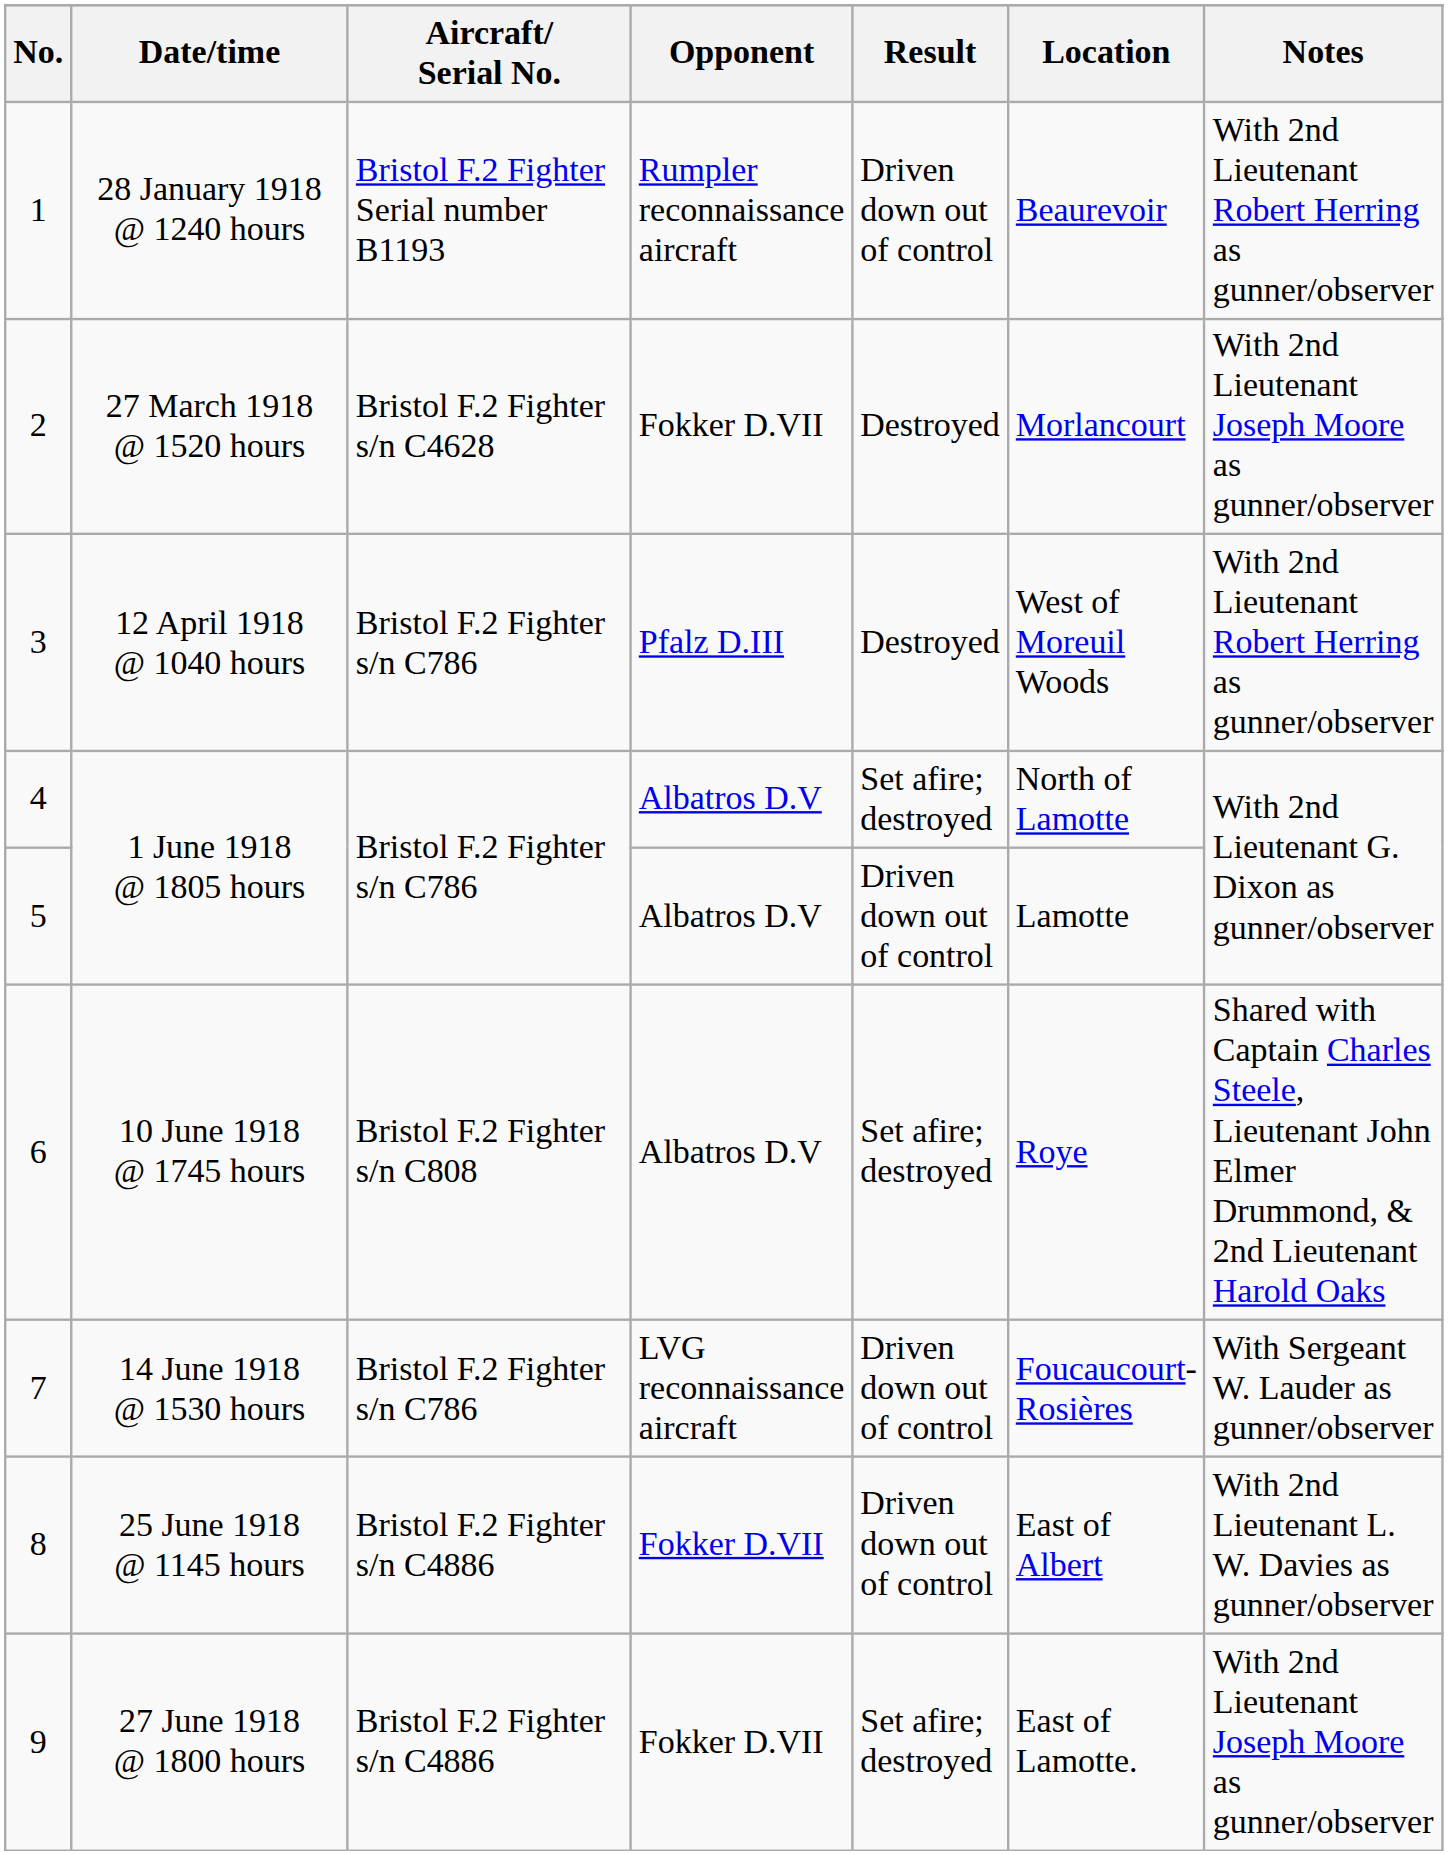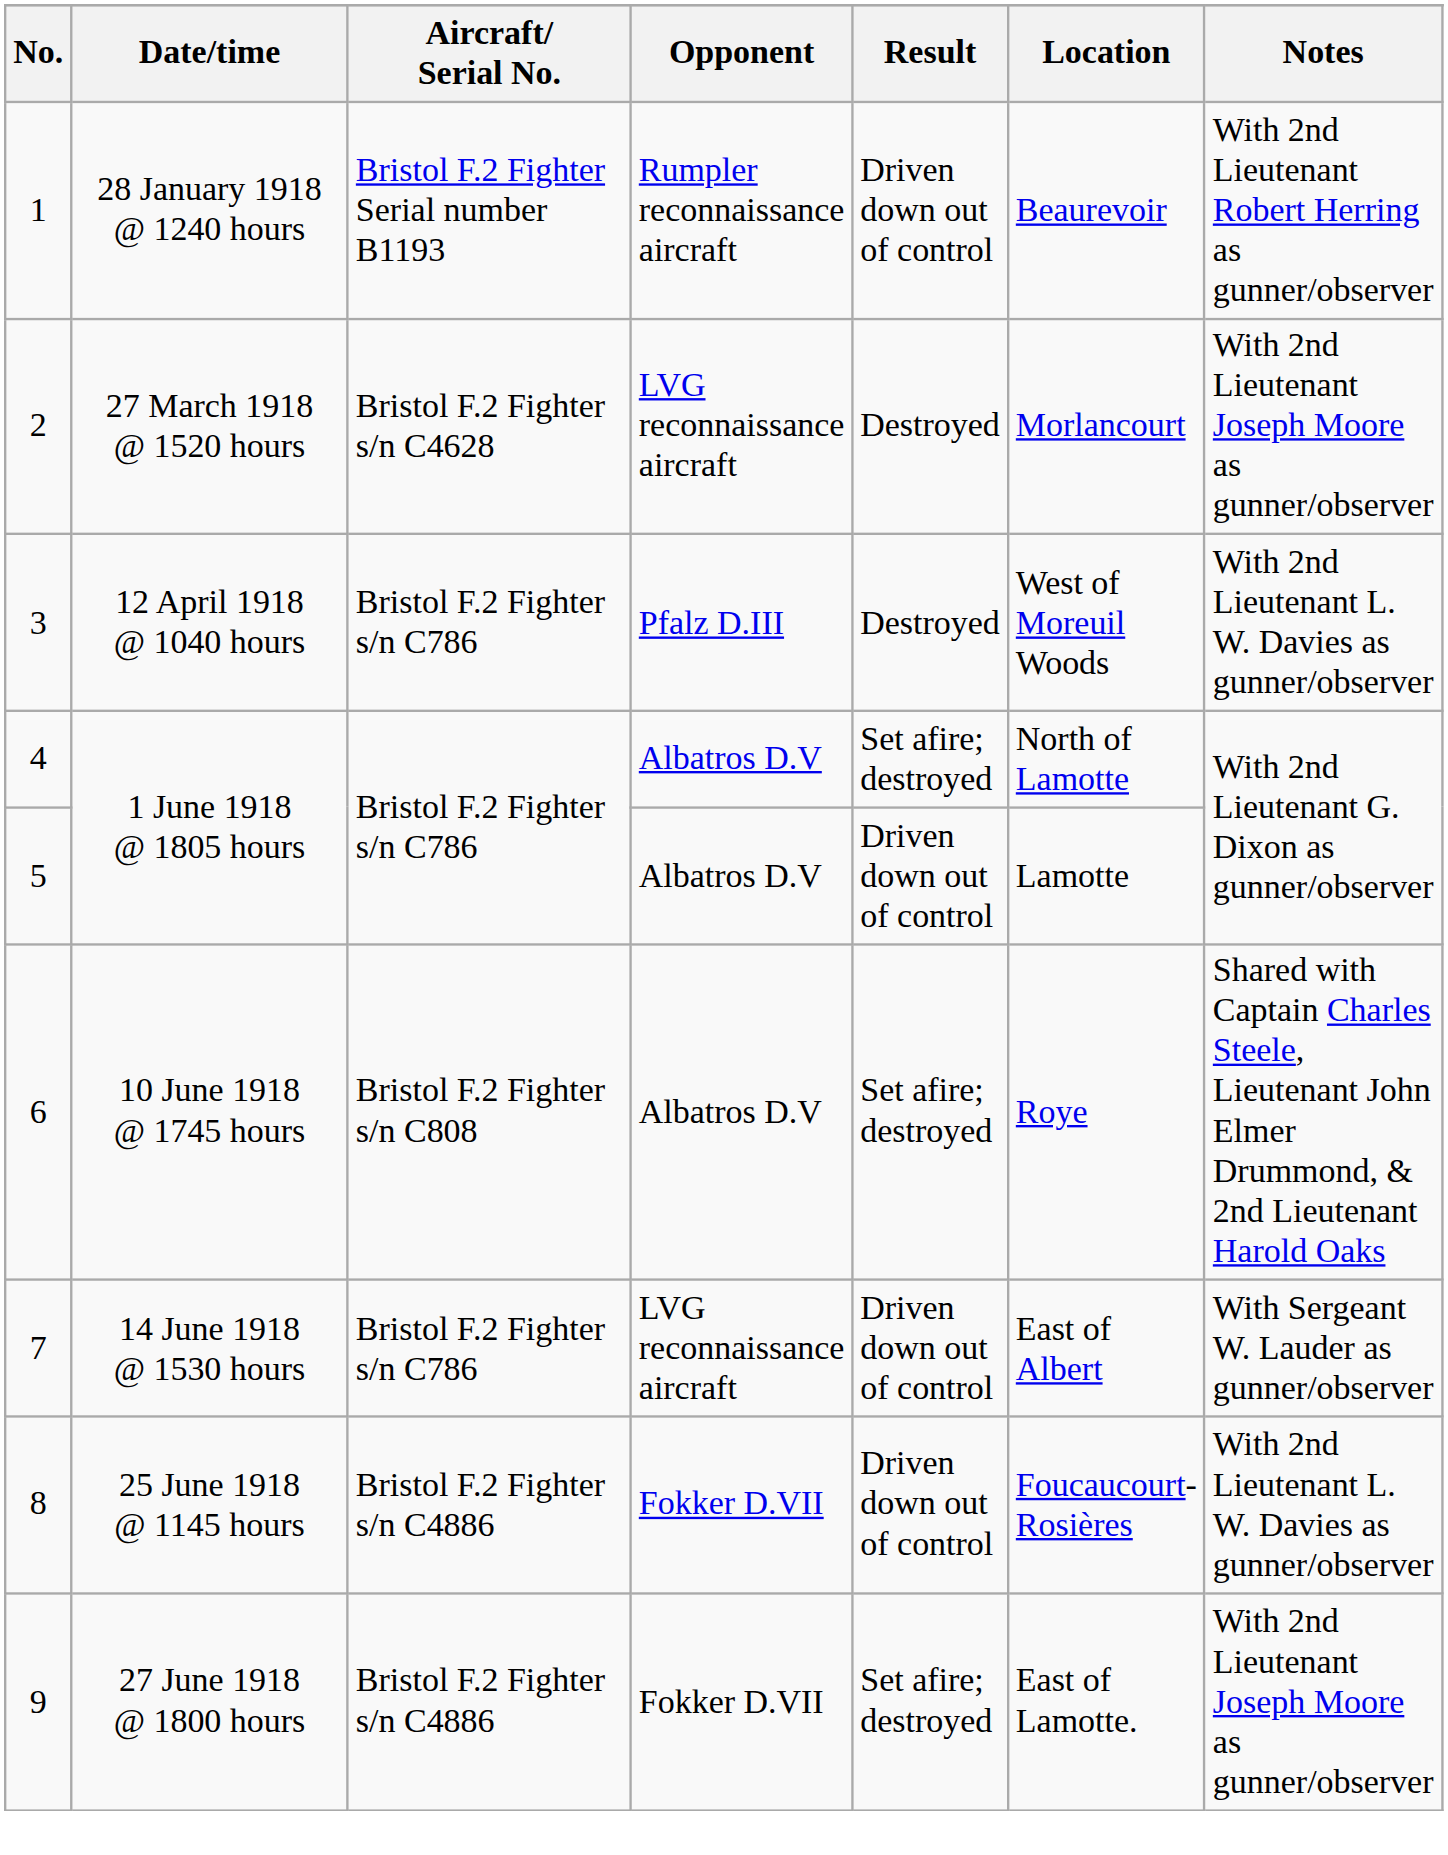 <table class="wikitable" style="font-size:90%;">
 <tr>
 </tr>
 <tr>
 <th>No.</th>
 <th width="125">Date/time</th>
 <th width="130">Aircraft/<br>Serial No.</th>
 <th>Opponent</th>
 <th>Result</th>
 <th>Location</th>
 <th>Notes</th>
 </tr>
 <tr>
 <td style="text-align:center;">1</td>
 <td style="text-align:center;">28 January 1918<br>@ 1240 hours</td>
 <td><a href='#'>Bristol F.2 Fighter</a><br>Serial number B1193</td>
 <td><a href='#'>Rumpler</a> reconnaissance aircraft</td>
 <td>Driven down out of control</td>
 <td><a href='#'>Beaurevoir</a></td>
 <td>With 2nd Lieutenant <a href='#'>Robert Herring</a> as gunner/observer</td>
 </tr>
 <tr>
 <td style="text-align:center;">2</td>
 <td style="text-align:center;">27 March 1918<br>@ 1520 hours</td>
 <td>Bristol F.2 Fighter<br>s/n C4628</td>
-<td>Fokker D.VII</td>
+<td><a href='#'>LVG</a> reconnaissance aircraft</td>
 <td>Destroyed</td>
 <td><a href='#'>Morlancourt</a></td>
 <td>With 2nd Lieutenant <a href='#'>Joseph Moore</a> as gunner/observer</td>
 </tr>
 <tr>
 <td style="text-align:center;">3</td>
 <td style="text-align:center;">12 April 1918<br>@ 1040 hours</td>
 <td>Bristol F.2 Fighter<br>s/n C786</td>
 <td><a href='#'>Pfalz D.III</a></td>
 <td>Destroyed</td>
 <td>West of <a href='#'>Moreuil</a> Woods</td>
-<td>With 2nd Lieutenant <a href='#'>Robert Herring</a> as gunner/observer</td>
+<td>With 2nd Lieutenant L. W. Davies as gunner/observer</td>
 </tr>
 <tr>
 <td style="text-align:center;">4</td>
 <td style="text-align:center;" rowspan="2">1 June 1918<br>@ 1805 hours</td>
 <td rowspan="2">Bristol F.2 Fighter<br>s/n C786</td>
 <td><a href='#'>Albatros D.V</a></td>
 <td>Set afire; destroyed</td>
 <td>North of <a href='#'>Lamotte</a></td>
 <td rowspan="2">With 2nd Lieutenant G. Dixon as gunner/observer</td>
 </tr>
 <tr>
 <td style="text-align:center;">5</td>
 <td>Albatros D.V</td>
 <td>Driven down out of control</td>
 <td>Lamotte</td>
 </tr>
 <tr>
 <td style="text-align:center;">6</td>
 <td style="text-align:center;">10 June 1918<br>@ 1745 hours</td>
 <td>Bristol F.2 Fighter<br>s/n C808</td>
 <td>Albatros D.V</td>
 <td>Set afire; destroyed</td>
 <td><a href='#'>Roye</a></td>
 <td>Shared with Captain <a href='#'>Charles Steele</a>, Lieutenant John Elmer Drummond, & 2nd Lieutenant <a href='#'>Harold Oaks</a></td>
 </tr>
 <tr>
 <td style="text-align:center;">7</td>
 <td style="text-align:center;">14 June 1918<br>@ 1530 hours</td>
 <td>Bristol F.2 Fighter<br>s/n C786</td>
 <td>LVG reconnaissance aircraft</td>
 <td>Driven down out of control</td>
-<td><a href='#'>Foucaucourt</a>-<a href='#'>Rosières</a></td>
+<td>East of <a href='#'>Albert</a></td>
 <td>With Sergeant W. Lauder as gunner/observer</td>
 </tr>
 <tr>
 <td style="text-align:center;">8</td>
 <td style="text-align:center;">25 June 1918<br>@ 1145 hours</td>
 <td>Bristol F.2 Fighter<br>s/n C4886</td>
 <td><a href='#'>Fokker D.VII</a></td>
 <td>Driven down out of control</td>
-<td>East of <a href='#'>Albert</a></td>
+<td><a href='#'>Foucaucourt</a>-<a href='#'>Rosières</a></td>
 <td>With 2nd Lieutenant L. W. Davies as gunner/observer</td>
 </tr>
 <tr>
 <td style="text-align:center;">9</td>
 <td style="text-align:center;">27 June 1918<br>@ 1800 hours</td>
 <td>Bristol F.2 Fighter<br>s/n C4886</td>
 <td>Fokker D.VII</td>
 <td>Set afire; destroyed</td>
 <td>East of Lamotte.</td>
 <td>With 2nd Lieutenant <a href='#'>Joseph Moore</a> as gunner/observer</td>
 </tr>
 </table>
